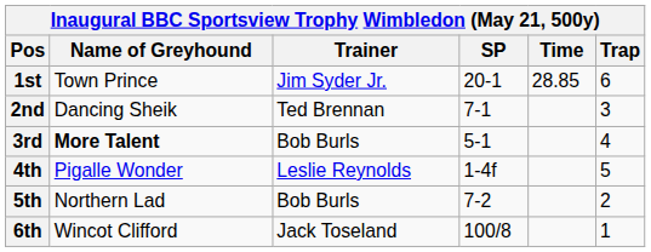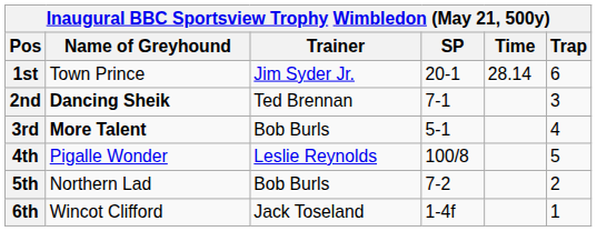 <table class="wikitable">
 <tr>
 <th colspan="6"><a href='#'>Inaugural BBC Sportsview Trophy</a> <a href='#'>Wimbledon</a> (May 21, 500y)</th>
 </tr>
 <tr>
 <th width=30>Pos</th>
 <th width=180>Name of Greyhound</th>
 <th width=150>Trainer</th>
 <th width=50>SP</th>
 <th width=50>Time</th>
 <th width=30>Trap</th>
 </tr>
 <tr>
 <th>1st</th>
 <td>Town Prince</td>
 <td><a href='#'>Jim Syder Jr.</a></td>
 <td>20-1</td>
-<td>28.85</td>
+<td>28.14</td>
 <td>6</td>
 </tr>
 <tr>
 <th>2nd</th>
-<td>Dancing Sheik</td>
+<td><strong>Dancing Sheik</strong></td>
 <td>Ted Brennan</td>
 <td>7-1</td>
 <td></td>
 <td>3</td>
 </tr>
 <tr>
 <th>3rd</th>
 <td><strong>More Talent</strong></td>
 <td>Bob Burls</td>
 <td>5-1</td>
 <td></td>
 <td>4</td>
 </tr>
 <tr>
 <th>4th</th>
 <td><a href='#'>Pigalle Wonder</a></td>
 <td><a href='#'>Leslie Reynolds</a></td>
-<td>1-4f</td>
+<td>100/8</td>
 <td></td>
 <td>5</td>
 </tr>
 <tr>
 <th>5th</th>
 <td>Northern Lad</td>
 <td>Bob Burls</td>
 <td>7-2</td>
 <td></td>
 <td>2</td>
 </tr>
 <tr>
 <th>6th</th>
 <td>Wincot Clifford</td>
 <td>Jack Toseland</td>
-<td>100/8</td>
+<td>1-4f</td>
 <td></td>
 <td>1</td>
 </tr>
 </table>
